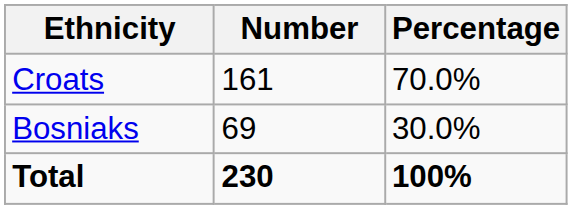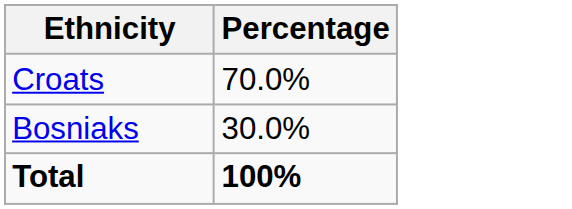 <table class="wikitable">
 <tr>
 <th width="100px">Ethnicity</th>
-<th width="80px">Number</th>
 <th width="80px">Percentage</th>
 </tr>
 <tr>
 <td><a href='#'>Croats</a></td>
-<td>161</td>
 <td>70.0%</td>
 </tr>
 <tr>
 <td><a href='#'>Bosniaks</a></td>
-<td>69</td>
 <td>30.0%</td>
 </tr>
 <tr>
 <td><strong>Total</strong></td>
-<td><strong>230</strong></td>
 <td><strong>100%</strong></td>
 </tr>
 </table>
